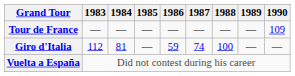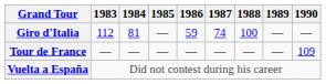 <table class="wikitable plainrowheaders">
 <tr>
 <th scope="col"><a href='#'>Grand Tour</a></th>
 <th scope="col">1983</th>
 <th scope="col">1984</th>
 <th scope="col">1985</th>
 <th scope="col">1986</th>
 <th scope="col">1987</th>
 <th scope="col">1988</th>
 <th scope="col">1989</th>
 <th scope="col">1990</th>
 </tr>
 <tr style="text-align:center;">
+<th scope="row"> <a href='#'>Giro d'Italia</a></th>
+<td><a href='#'>112</a></td>
+<td><a href='#'>81</a></td>
+<td>—</td>
+<td><a href='#'>59</a></td>
+<td><a href='#'>74</a></td>
+<td><a href='#'>100</a></td>
+<td>—</td>
+<td>—</td>
+</tr>
+<tr style="text-align:center;">
 <th scope="row"> <a href='#'>Tour de France</a></th>
 <td>—</td>
 <td>—</td>
 <td>—</td>
 <td>—</td>
 <td>—</td>
 <td>—</td>
 <td>—</td>
 <td><a href='#'>109</a></td>
 </tr>
 <tr style="text-align:center;">
-<th scope="row"> <a href='#'>Giro d'Italia</a></th>
-<td><a href='#'>112</a></td>
-<td><a href='#'>81</a></td>
-<td>—</td>
-<td><a href='#'>59</a></td>
-<td><a href='#'>74</a></td>
-<td><a href='#'>100</a></td>
-<td>—</td>
-<td>—</td>
-</tr>
-<tr style="text-align:center;">
 <th scope="row"> <a href='#'>Vuelta a España</a></th>
 <td style="color:#4d4d4d;" colspan="8">Did not contest during his career</td>
 </tr>
 </table>
